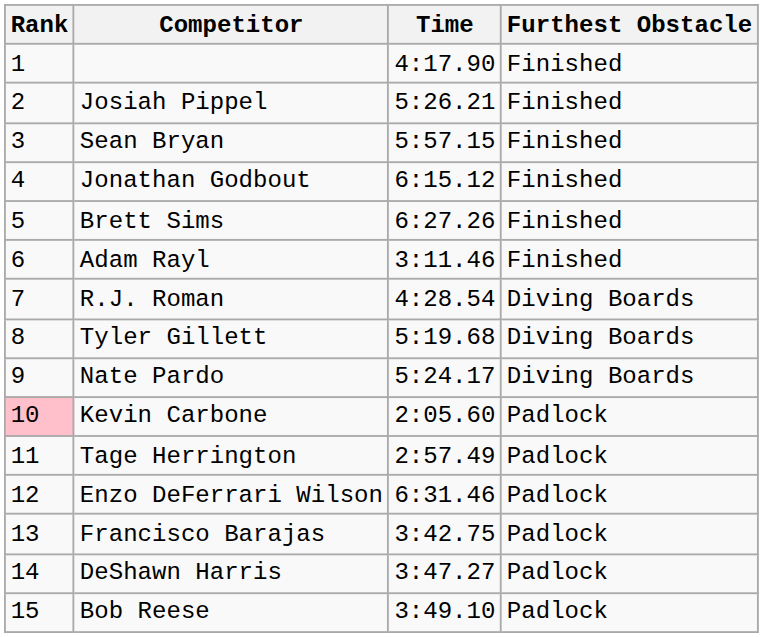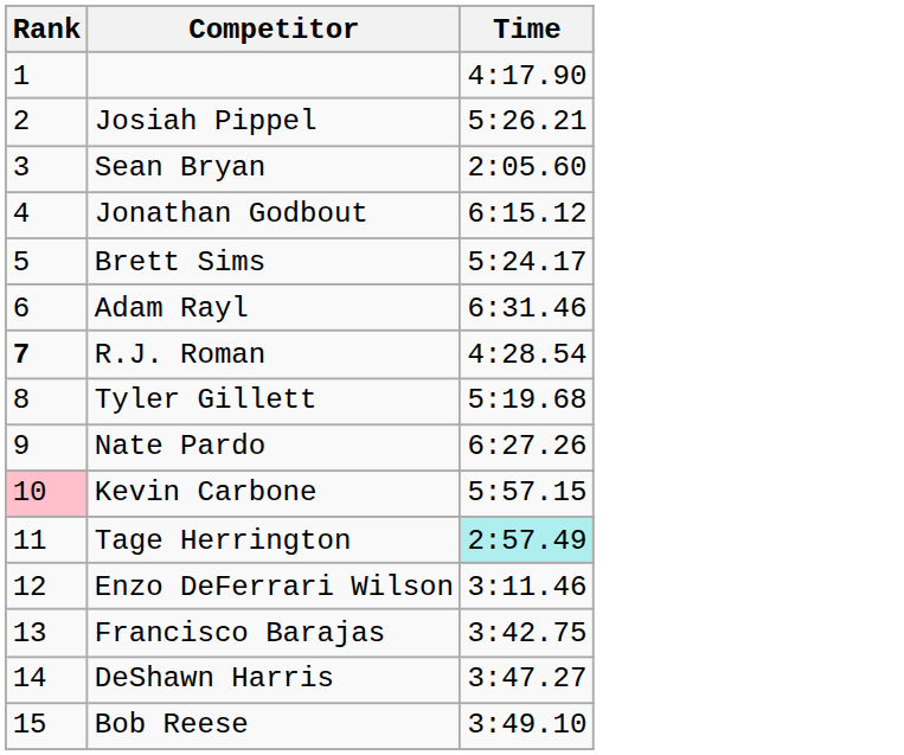 <table class="wikitable sortable mw-collapsible">
 <tr>
 <th>Rank</th>
 <th>Competitor</th>
 <th>Time</th>
-<th>Furthest Obstacle</th>
 </tr>
 <tr>
 <td>1</td>
 <td></td>
 <td>4:17.90</td>
-<td>Finished</td>
 </tr>
 <tr>
 <td>2</td>
 <td>Josiah Pippel</td>
 <td>5:26.21</td>
-<td>Finished</td>
 </tr>
 <tr>
 <td>3</td>
 <td>Sean Bryan</td>
-<td>5:57.15</td>
-<td>Finished</td>
+<td>2:05.60</td>
 </tr>
 <tr>
 <td>4</td>
 <td>Jonathan Godbout</td>
 <td>6:15.12</td>
-<td>Finished</td>
 </tr>
 <tr>
 <td>5</td>
 <td>Brett Sims</td>
-<td>6:27.26</td>
-<td>Finished</td>
+<td>5:24.17</td>
 </tr>
 <tr>
 <td>6</td>
 <td>Adam Rayl</td>
-<td>3:11.46</td>
-<td>Finished</td>
+<td>6:31.46</td>
 </tr>
 <tr>
-<td>7</td>
+<td><strong>7</strong></td>
 <td>R.J. Roman</td>
 <td>4:28.54</td>
-<td>Diving Boards</td>
 </tr>
 <tr>
 <td>8</td>
 <td>Tyler Gillett</td>
 <td>5:19.68</td>
-<td>Diving Boards</td>
 </tr>
 <tr>
 <td>9</td>
 <td>Nate Pardo</td>
-<td>5:24.17</td>
-<td>Diving Boards</td>
+<td>6:27.26</td>
 </tr>
 <tr>
 <td style="background: pink;">10</td>
 <td>Kevin Carbone</td>
-<td>2:05.60</td>
-<td>Padlock</td>
+<td>5:57.15</td>
 </tr>
 <tr>
 <td>11</td>
 <td>Tage Herrington</td>
-<td>2:57.49</td>
-<td>Padlock</td>
+<td style="background: paleturquoise;">2:57.49</td>
 </tr>
 <tr>
 <td>12</td>
 <td>Enzo DeFerrari Wilson</td>
-<td>6:31.46</td>
-<td>Padlock</td>
+<td>3:11.46</td>
 </tr>
 <tr>
 <td>13</td>
 <td>Francisco Barajas</td>
 <td>3:42.75</td>
-<td>Padlock</td>
 </tr>
 <tr>
 <td>14</td>
 <td>DeShawn Harris</td>
 <td>3:47.27</td>
-<td>Padlock</td>
 </tr>
 <tr>
 <td>15</td>
 <td>Bob Reese</td>
 <td>3:49.10</td>
-<td>Padlock</td>
 </tr>
 </table>
